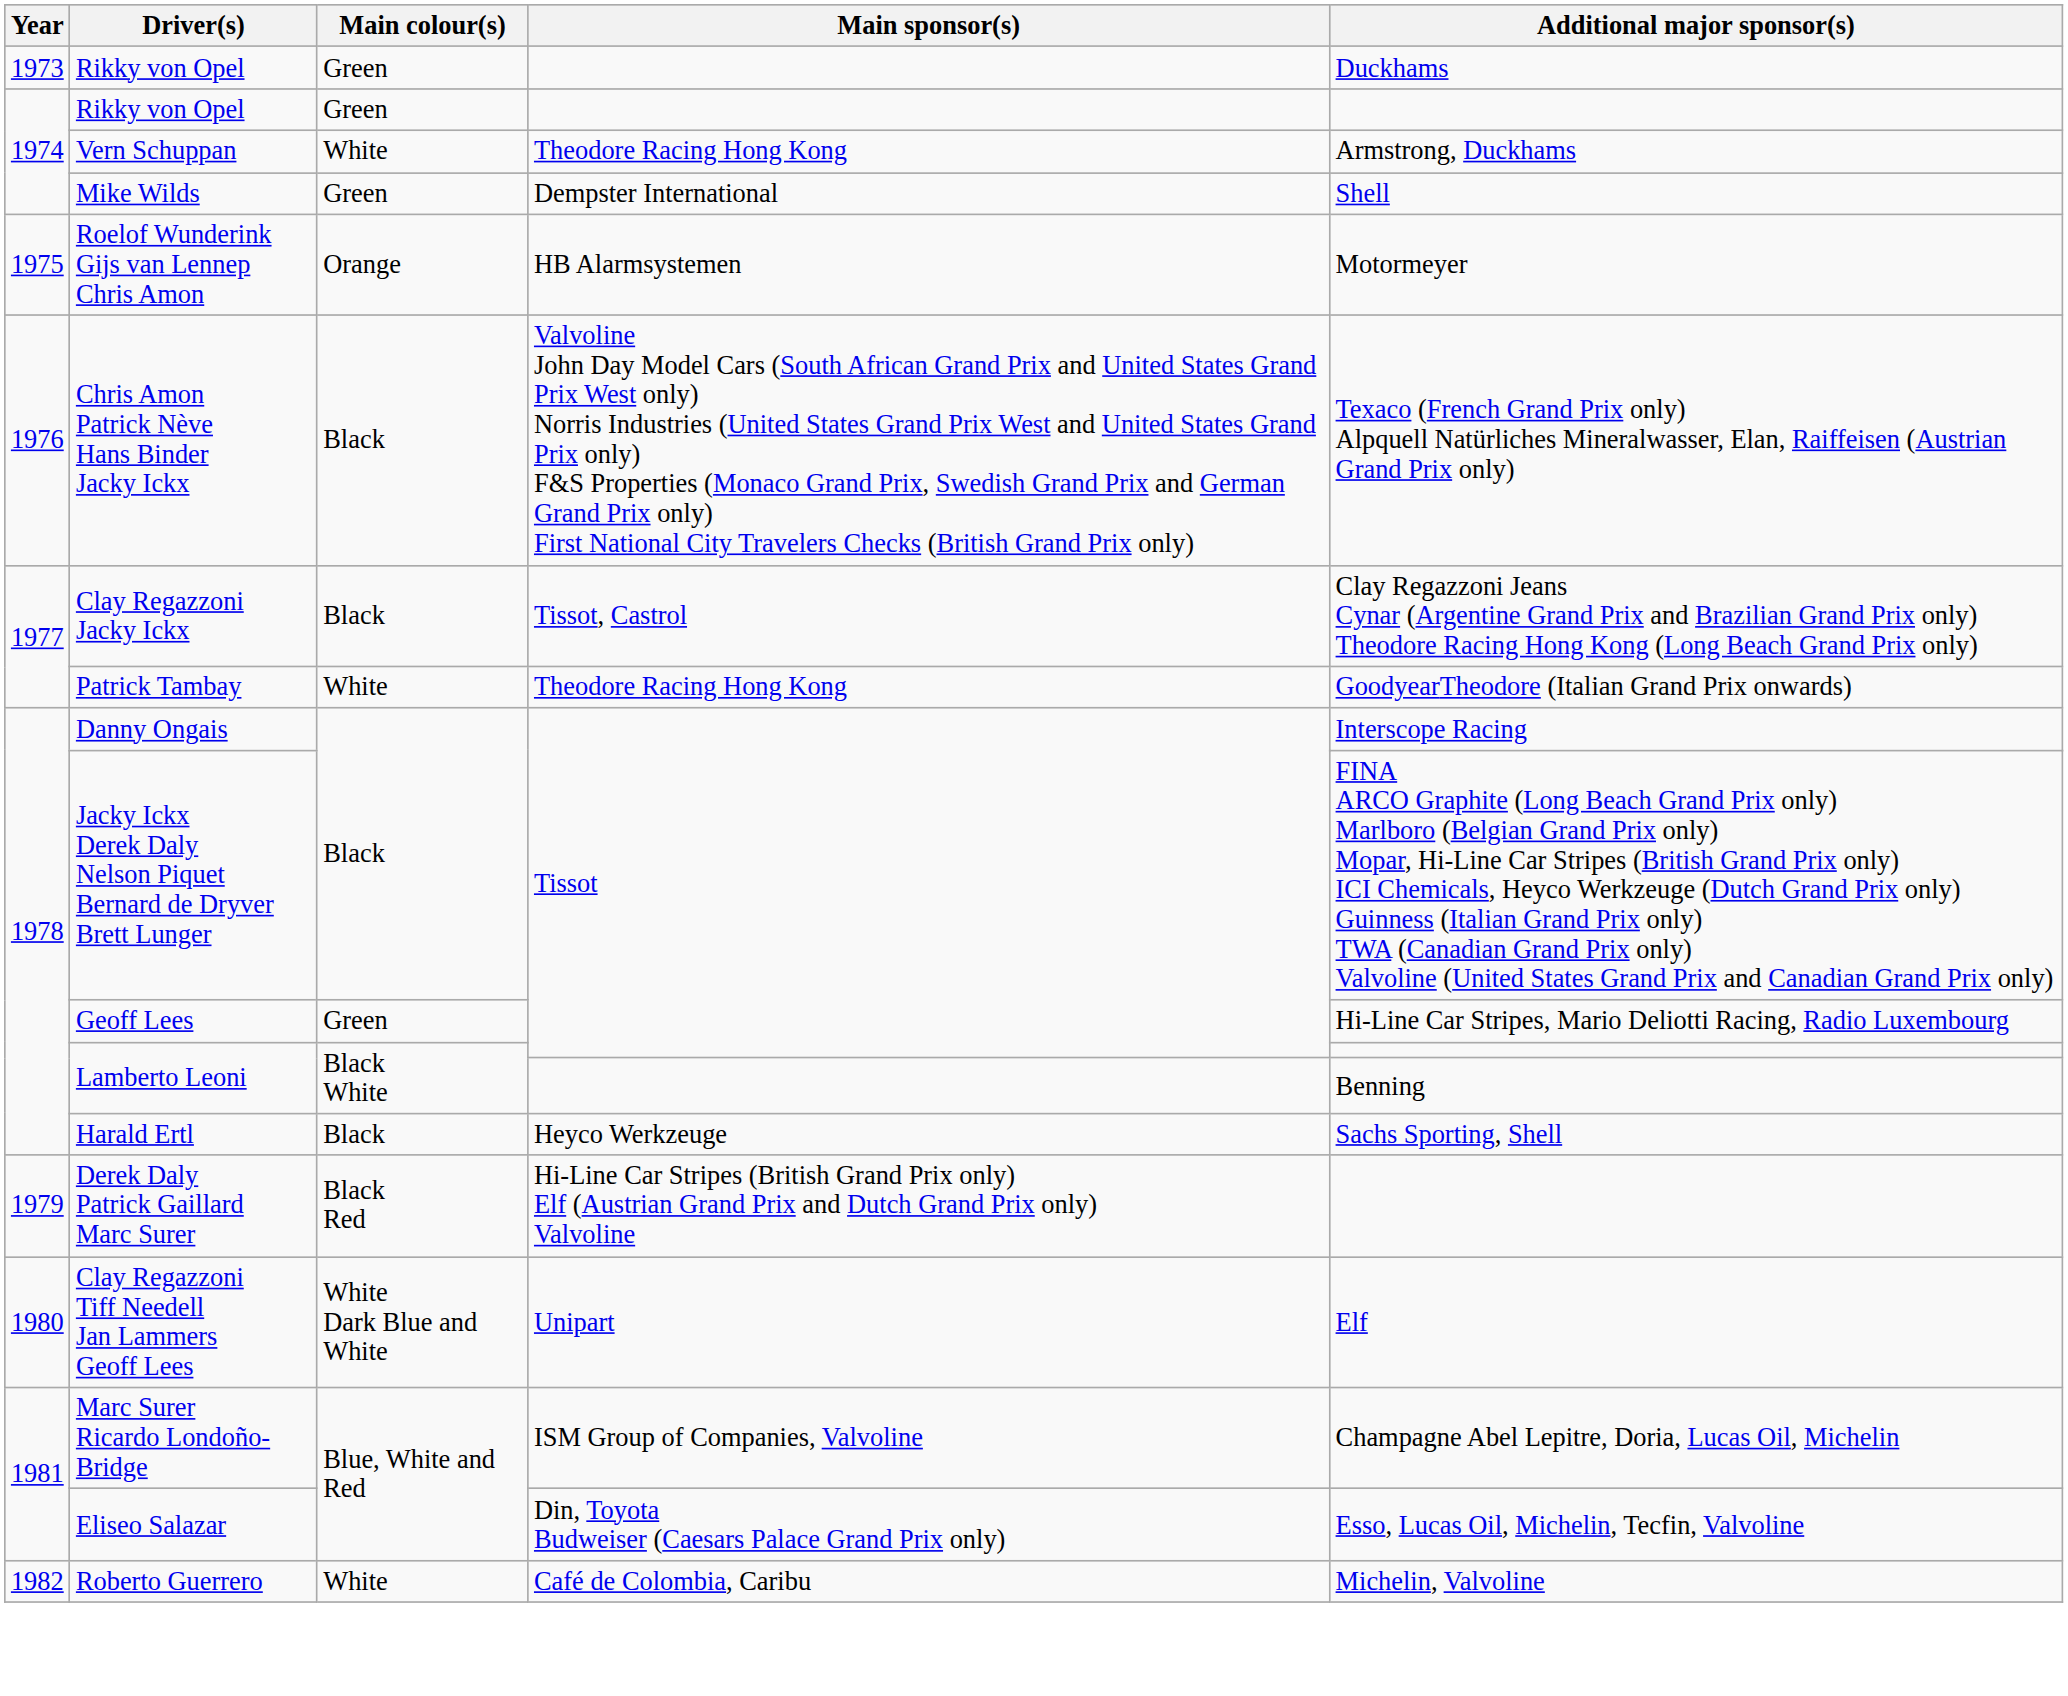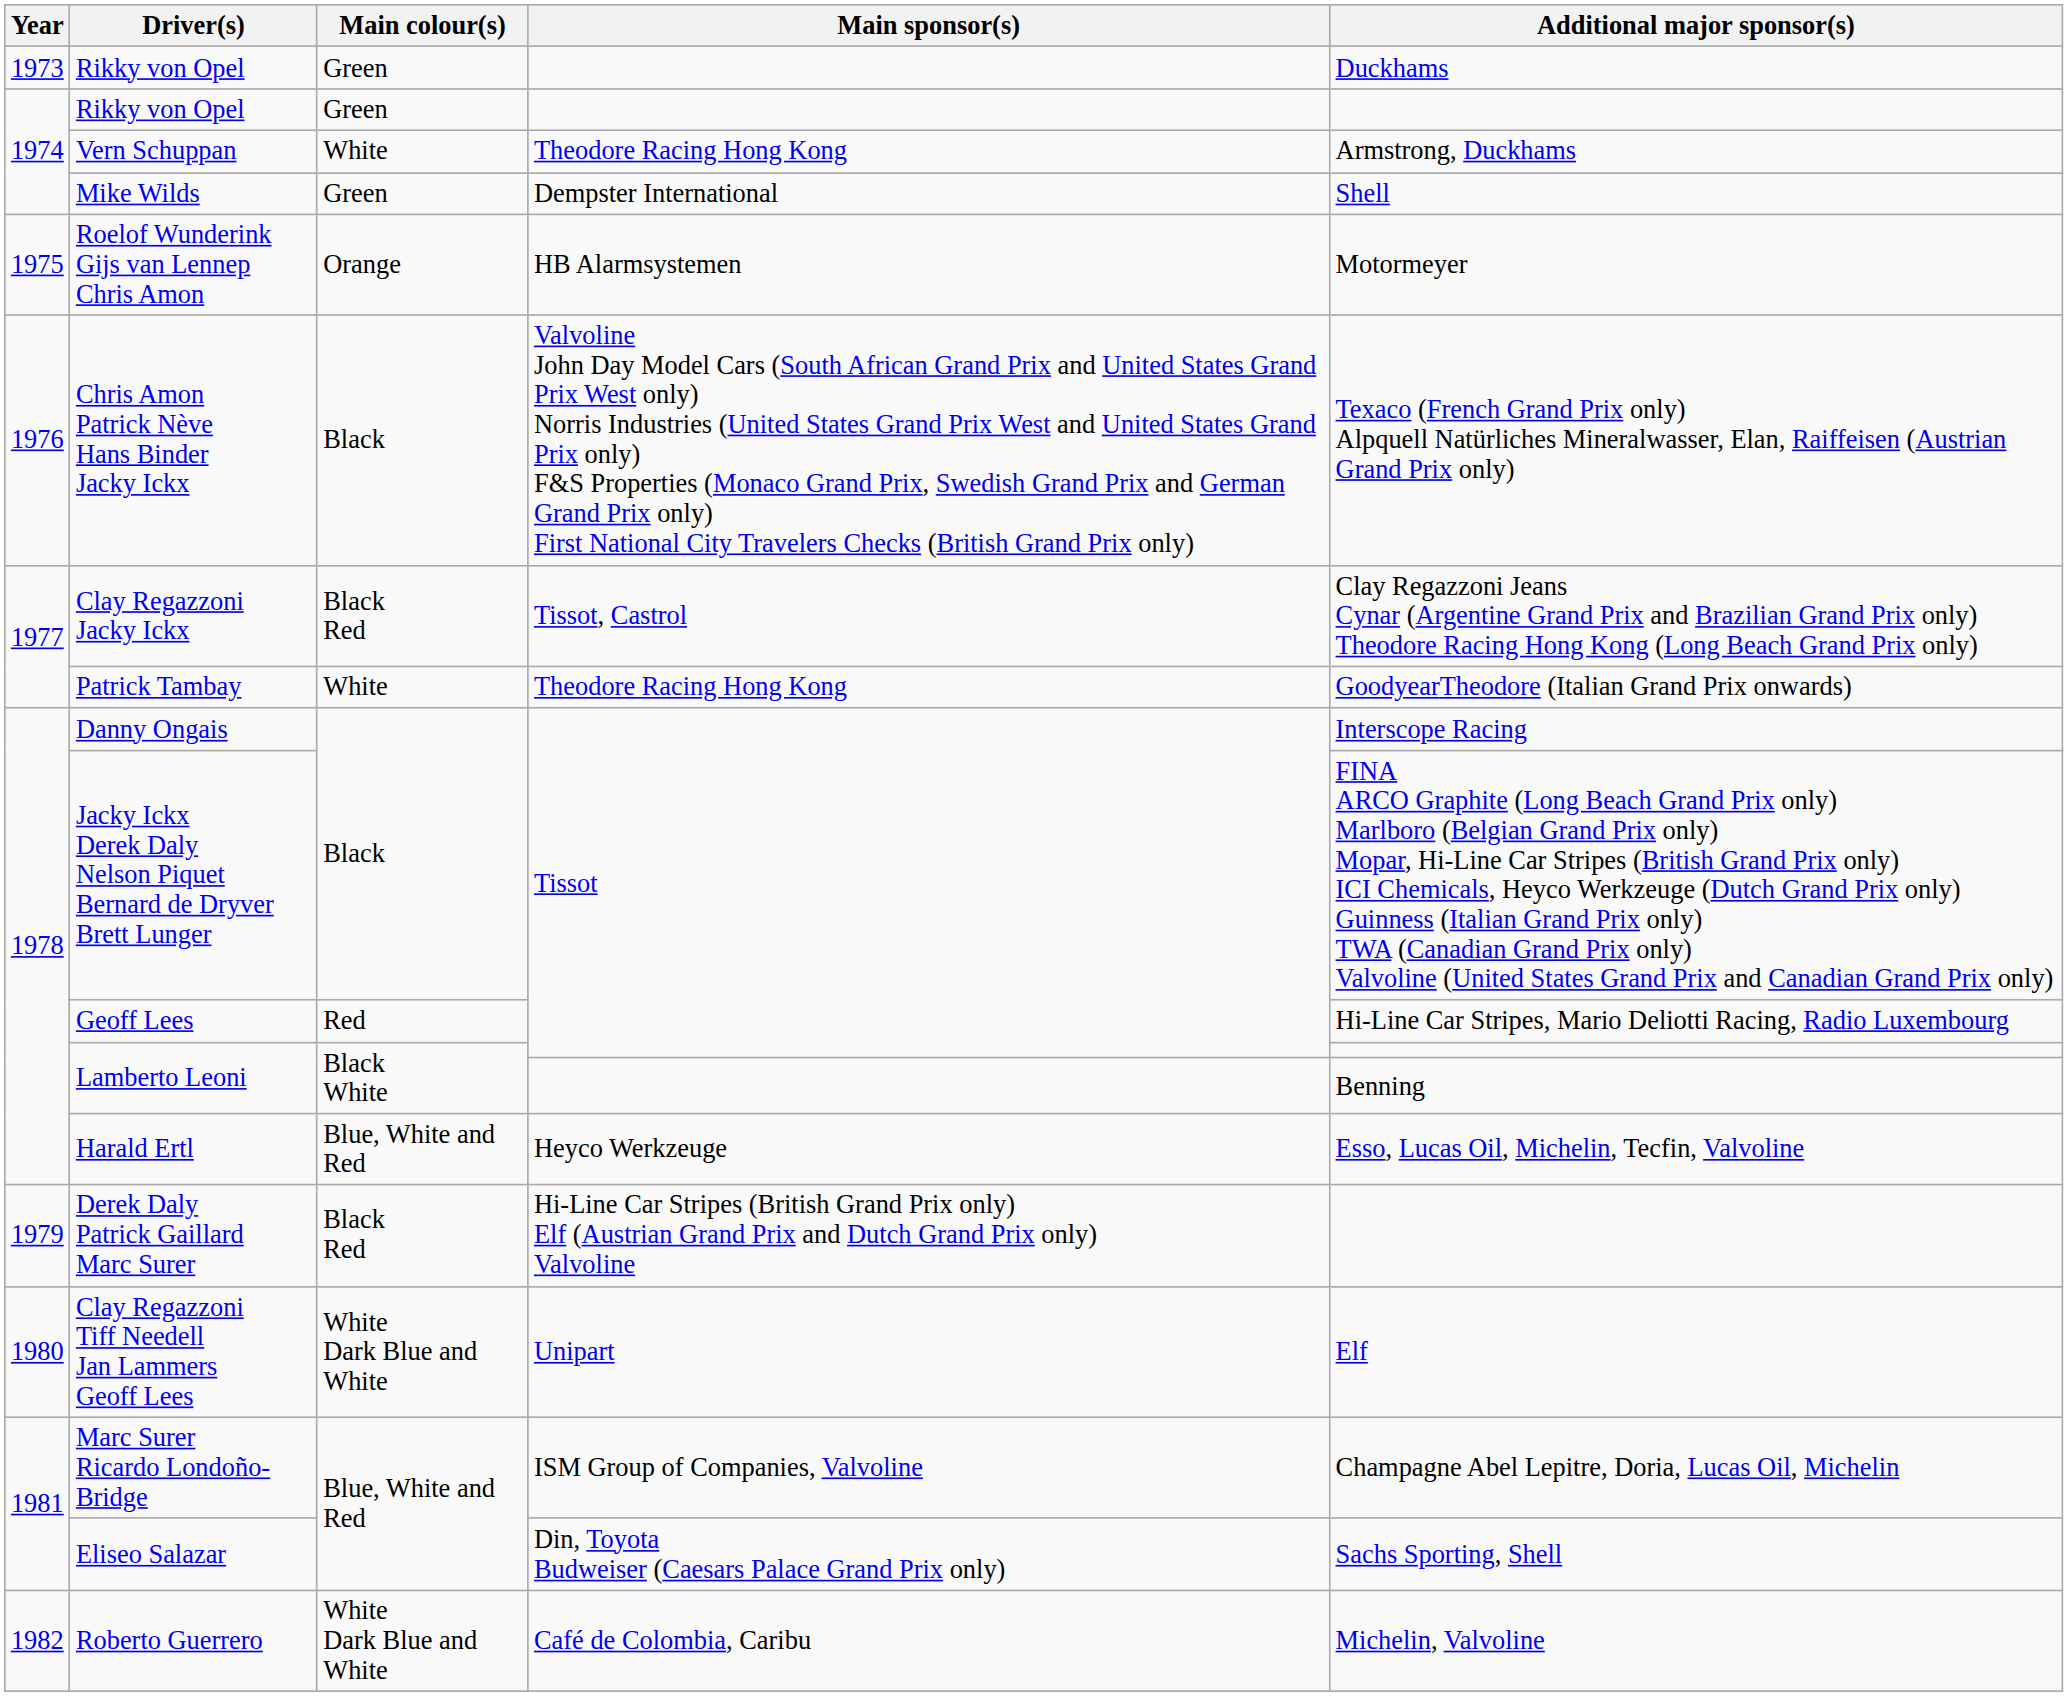 <table class="wikitable">
 <tr>
 <th>Year</th>
 <th>Driver(s)</th>
 <th>Main colour(s)</th>
 <th>Main sponsor(s)</th>
 <th>Additional major sponsor(s)</th>
 </tr>
 <tr>
 <td><a href='#'>1973</a></td>
 <td><a href='#'>Rikky von Opel</a></td>
 <td>Green</td>
 <td></td>
 <td><a href='#'>Duckhams</a></td>
 </tr>
 <tr>
 <td rowspan="3"><a href='#'>1974</a></td>
 <td><a href='#'>Rikky von Opel</a></td>
 <td>Green</td>
 <td></td>
 <td></td>
 </tr>
 <tr>
 <td><a href='#'>Vern Schuppan</a></td>
 <td>White</td>
 <td><a href='#'>Theodore Racing Hong Kong</a></td>
 <td>Armstrong, <a href='#'>Duckhams</a></td>
 </tr>
 <tr>
 <td><a href='#'>Mike Wilds</a></td>
 <td>Green</td>
 <td>Dempster International</td>
 <td><a href='#'>Shell</a></td>
 </tr>
 <tr>
 <td><a href='#'>1975</a></td>
 <td><a href='#'>Roelof Wunderink</a><br><a href='#'>Gijs van Lennep</a><br><a href='#'>Chris Amon</a></td>
 <td>Orange</td>
 <td>HB Alarmsystemen</td>
 <td>Motormeyer</td>
 </tr>
 <tr>
 <td><a href='#'>1976</a></td>
 <td><a href='#'>Chris Amon</a><br><a href='#'>Patrick Nève</a><br><a href='#'>Hans Binder</a><br><a href='#'>Jacky Ickx</a></td>
 <td>Black</td>
 <td><a href='#'>Valvoline</a><br>John Day Model Cars (<a href='#'>South African Grand Prix</a> and <a href='#'>United States Grand Prix West</a> only)<br>Norris Industries (<a href='#'>United States Grand Prix West</a> and <a href='#'>United States Grand Prix</a> only)<br>F&S Properties (<a href='#'>Monaco Grand Prix</a>, <a href='#'>Swedish Grand Prix</a> and <a href='#'>German Grand Prix</a> only)<br><a href='#'>First National City Travelers Checks</a> (<a href='#'>British Grand Prix</a> only)</td>
 <td><a href='#'>Texaco</a> (<a href='#'>French Grand Prix</a> only)<br>Alpquell Natürliches Mineralwasser, Elan, <a href='#'>Raiffeisen</a> (<a href='#'>Austrian Grand Prix</a> only)</td>
 </tr>
 <tr>
 <td rowspan="2"><a href='#'>1977</a></td>
 <td><a href='#'>Clay Regazzoni</a><br><a href='#'>Jacky Ickx</a></td>
-<td>Black</td>
+<td>Black<br>Red</td>
 <td><a href='#'>Tissot</a>, <a href='#'>Castrol</a></td>
 <td>Clay Regazzoni Jeans<br><a href='#'>Cynar</a> (<a href='#'>Argentine Grand Prix</a> and <a href='#'>Brazilian Grand Prix</a> only)<br><a href='#'>Theodore Racing Hong Kong</a> (<a href='#'>Long Beach Grand Prix</a> only)</td>
 </tr>
 <tr>
 <td><a href='#'>Patrick Tambay</a></td>
 <td>White</td>
 <td><a href='#'>Theodore Racing Hong Kong</a></td>
 <td><a href='#'>Goodyear</a><a href='#'>Theodore</a> (Italian Grand Prix onwards)</td>
 </tr>
 <tr>
 <td rowspan="7"><a href='#'>1978</a></td>
 <td rowspan="2"><a href='#'>Danny Ongais</a></td>
 <td rowspan="3">Black</td>
 <td rowspan="5"><a href='#'>Tissot</a></td>
 <td><a href='#'>Interscope Racing</a></td>
 </tr>
 <tr>
 <td rowspan="2"><a href='#'>FINA</a><br><a href='#'>ARCO Graphite</a> (<a href='#'>Long Beach Grand Prix</a> only)<br><a href='#'>Marlboro</a> (<a href='#'>Belgian Grand Prix</a> only)<br><a href='#'>Mopar</a>, Hi-Line Car Stripes (<a href='#'>British Grand Prix</a> only)<br><a href='#'>ICI Chemicals</a>, Heyco Werkzeuge (<a href='#'>Dutch Grand Prix</a> only)<br><a href='#'>Guinness</a> (<a href='#'>Italian Grand Prix</a> only)<br><a href='#'>TWA</a> (<a href='#'>Canadian Grand Prix</a> only)<br><a href='#'>Valvoline</a> (<a href='#'>United States Grand Prix</a> and <a href='#'>Canadian Grand Prix</a> only)</td>
 </tr>
 <tr ->
 <td><a href='#'>Jacky Ickx</a><br><a href='#'>Derek Daly</a><br><a href='#'>Nelson Piquet</a><br><a href='#'>Bernard de Dryver</a><br><a href='#'>Brett Lunger</a></td>
 </tr>
 <tr>
 <td><a href='#'>Geoff Lees</a></td>
-<td>Green</td>
+<td>Red</td>
 <td>Hi-Line Car Stripes, Mario Deliotti Racing, <a href='#'>Radio Luxembourg</a></td>
 </tr>
 <tr>
 <td rowspan="2"><a href='#'>Lamberto Leoni</a></td>
 <td rowspan="2">Black<br>White</td>
 <td></td>
 </tr>
 <tr>
 <td></td>
 <td>Benning</td>
 </tr>
 <tr>
 <td><a href='#'>Harald Ertl</a></td>
-<td>Black</td>
+<td>Blue, White and Red</td>
 <td>Heyco Werkzeuge</td>
-<td><a href='#'>Sachs Sporting</a>, <a href='#'>Shell</a></td>
+<td><a href='#'>Esso</a>, <a href='#'>Lucas Oil</a>, <a href='#'>Michelin</a>, Tecfin, <a href='#'>Valvoline</a></td>
 </tr>
 <tr>
 <td><a href='#'>1979</a></td>
 <td><a href='#'>Derek Daly</a><br><a href='#'>Patrick Gaillard</a><br><a href='#'>Marc Surer</a></td>
 <td>Black<br>Red</td>
 <td>Hi-Line Car Stripes (British Grand Prix only)<br><a href='#'>Elf</a> (<a href='#'>Austrian Grand Prix</a> and <a href='#'>Dutch Grand Prix</a> only)<br><a href='#'>Valvoline</a></td>
 </tr>
 <tr>
 <td><a href='#'>1980</a></td>
 <td><a href='#'>Clay Regazzoni</a><br><a href='#'>Tiff Needell</a><br><a href='#'>Jan Lammers</a><br><a href='#'>Geoff Lees</a></td>
 <td>White<br>Dark Blue and White</td>
 <td><a href='#'>Unipart</a></td>
 <td><a href='#'>Elf</a></td>
 </tr>
 <tr>
 <td rowspan="2"><a href='#'>1981</a></td>
 <td><a href='#'>Marc Surer</a><br><a href='#'>Ricardo Londoño-Bridge</a></td>
 <td rowspan="2">Blue, White and Red</td>
 <td>ISM Group of Companies, <a href='#'>Valvoline</a></td>
 <td>Champagne Abel Lepitre, Doria, <a href='#'>Lucas Oil</a>, <a href='#'>Michelin</a></td>
 </tr>
 <tr>
 <td><a href='#'>Eliseo Salazar</a></td>
 <td>Din, <a href='#'>Toyota</a><br><a href='#'>Budweiser</a> (<a href='#'>Caesars Palace Grand Prix</a> only)</td>
-<td><a href='#'>Esso</a>, <a href='#'>Lucas Oil</a>, <a href='#'>Michelin</a>, Tecfin, <a href='#'>Valvoline</a></td>
+<td><a href='#'>Sachs Sporting</a>, <a href='#'>Shell</a></td>
 </tr>
 <tr>
 <td><a href='#'>1982</a></td>
 <td><a href='#'>Roberto Guerrero</a></td>
-<td>White</td>
+<td>White<br>Dark Blue and White</td>
 <td><a href='#'>Café de Colombia</a>, Caribu</td>
 <td><a href='#'>Michelin</a>, <a href='#'>Valvoline</a></td>
 </tr>
 </table>
